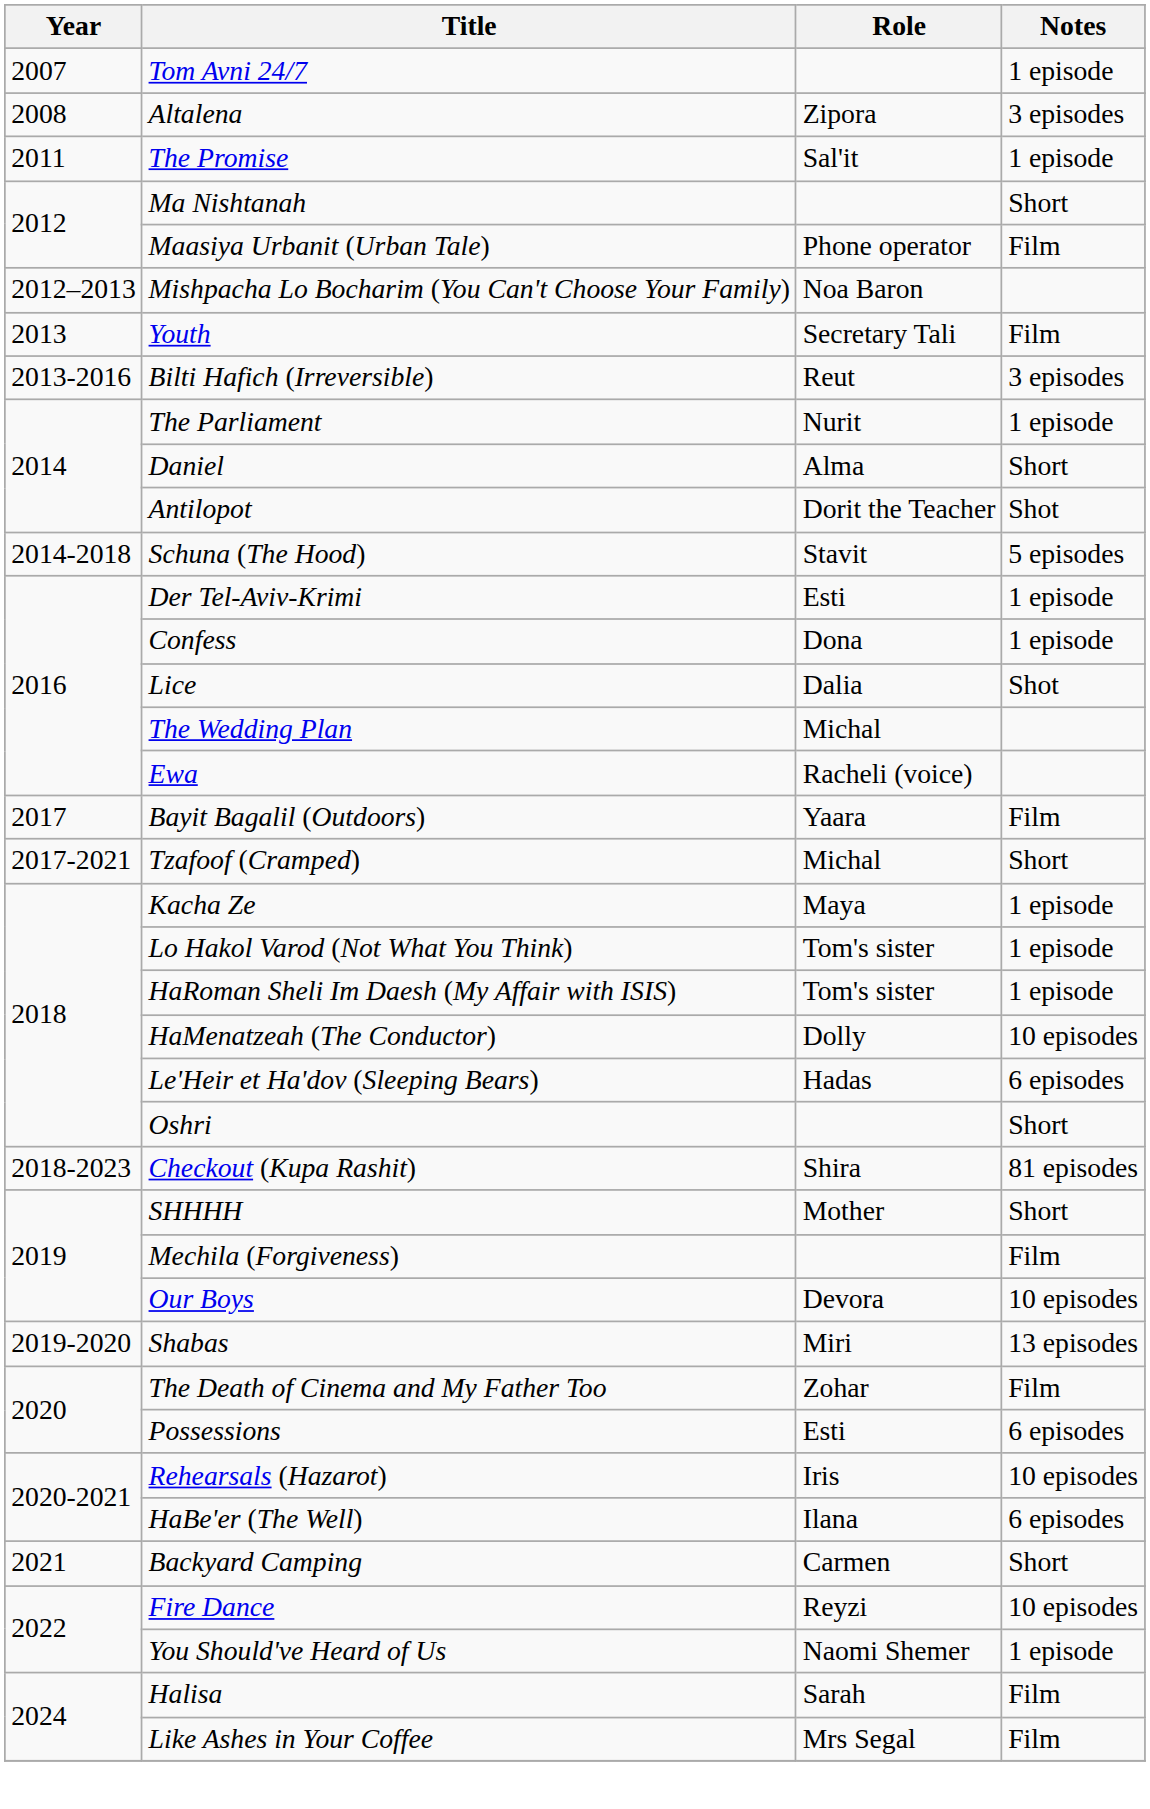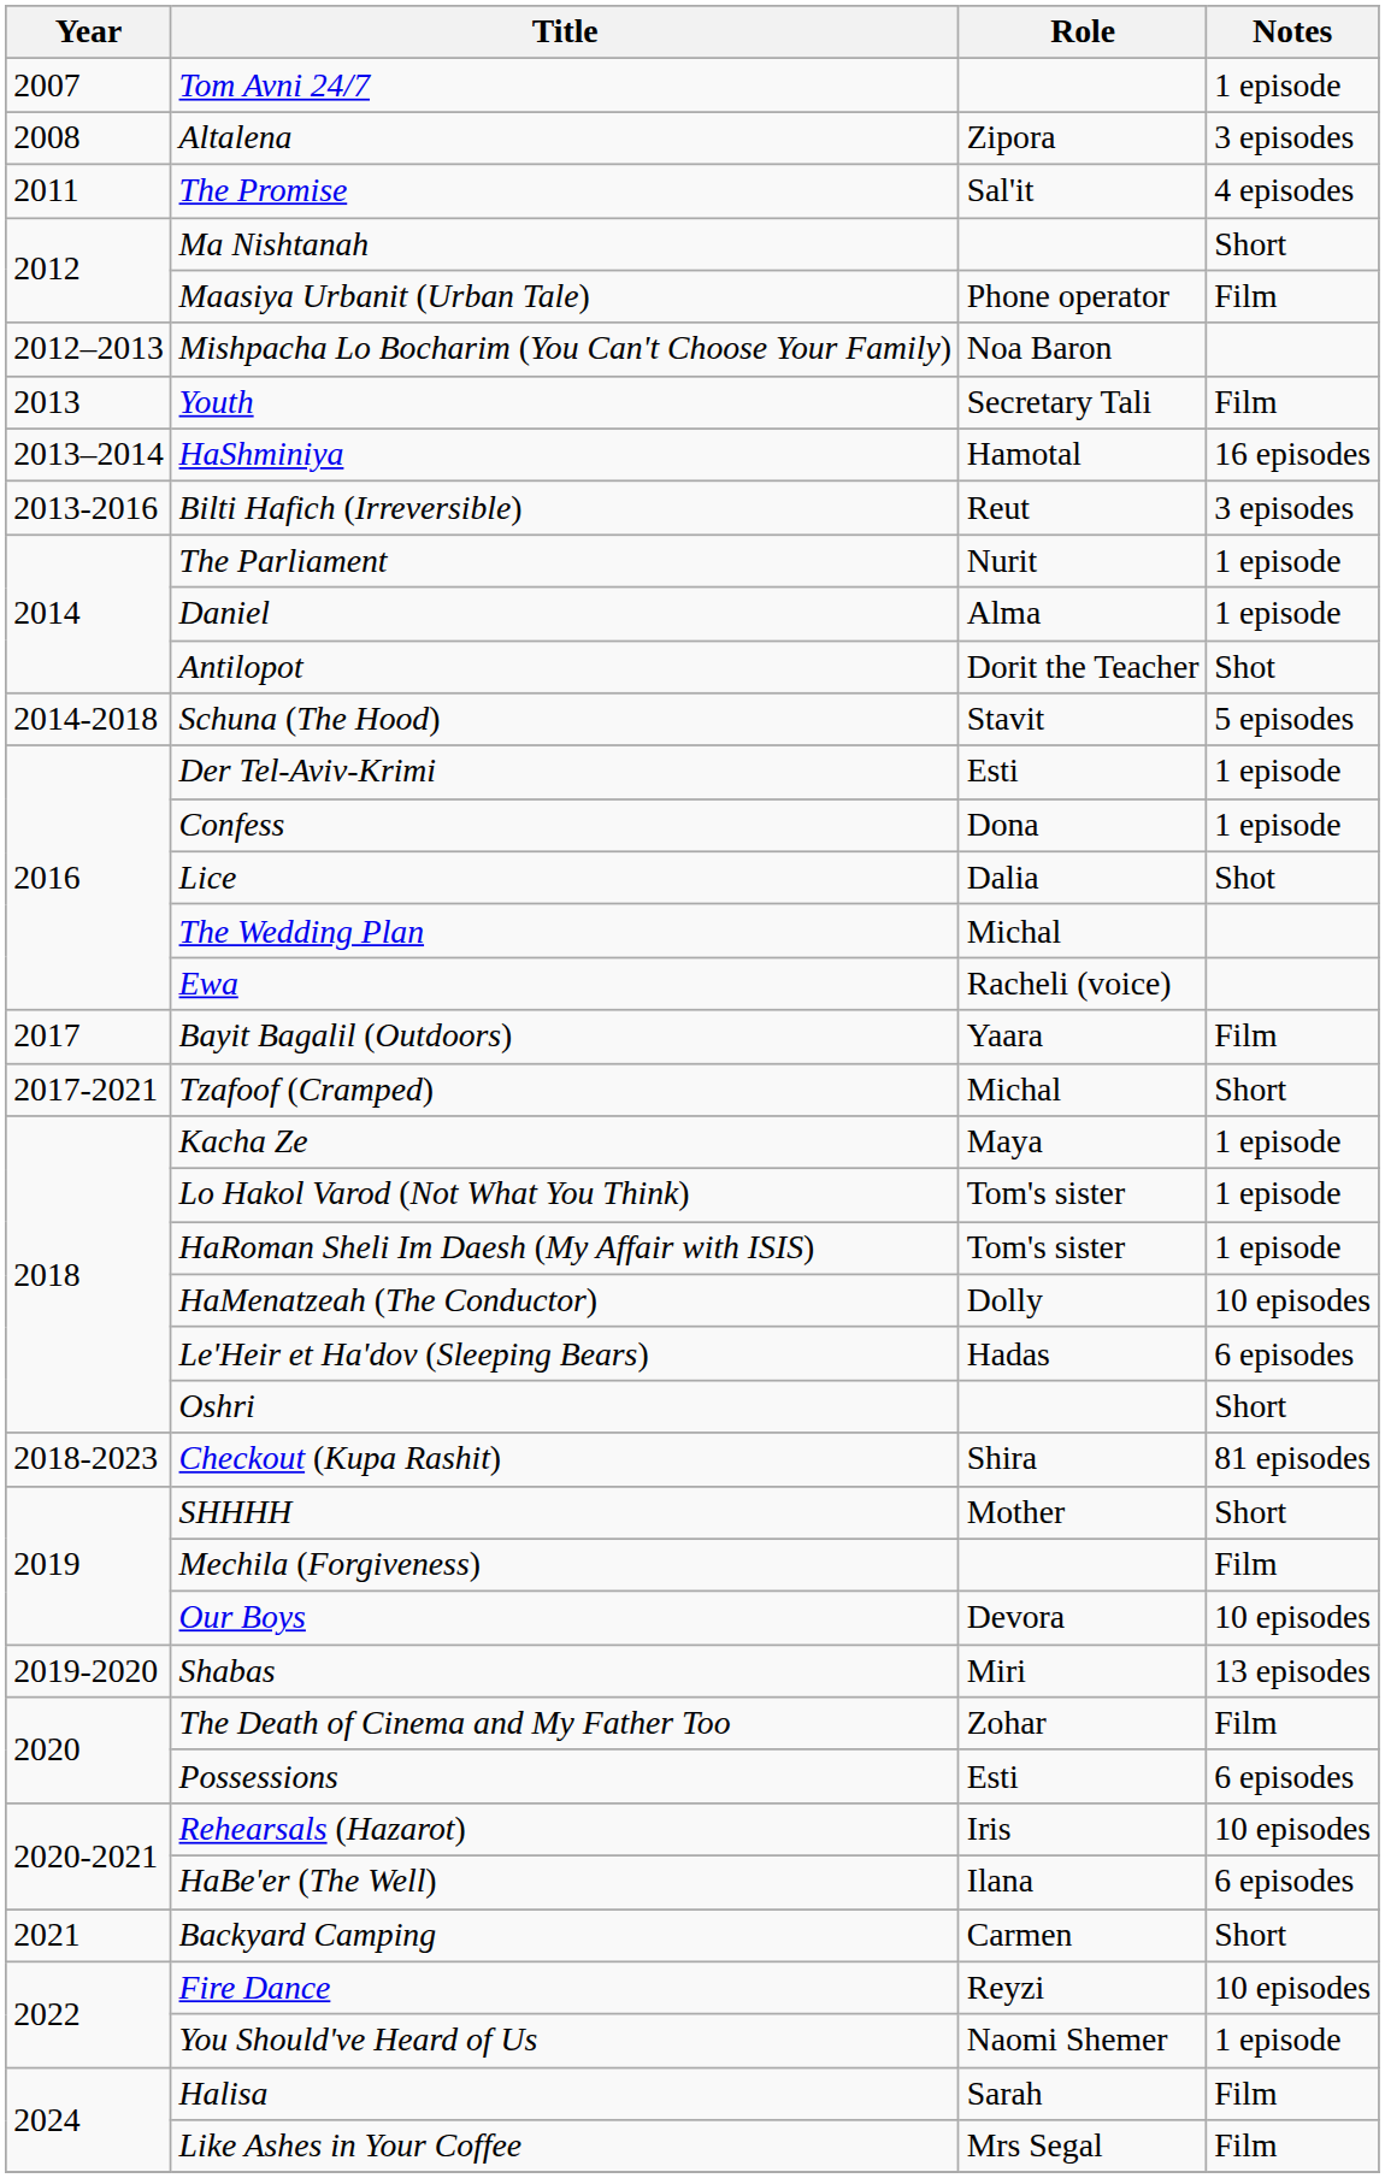 <table class="wikitable sortable">
 <tr>
 <th>Year</th>
 <th>Title</th>
 <th>Role</th>
 <th>Notes</th>
 </tr>
 <tr>
 <td>2007</td>
 <td><em><a href='#'>Tom Avni 24/7</a></em></td>
 <td></td>
 <td>1 episode</td>
 </tr>
 <tr>
 <td>2008</td>
 <td><em>Altalena</em></td>
 <td>Zipora</td>
 <td>3 episodes</td>
 </tr>
 <tr>
 <td>2011</td>
 <td><em><a href='#'>The Promise</a></em></td>
 <td>Sal'it</td>
-<td>1 episode</td>
+<td>4 episodes</td>
 </tr>
 <tr>
 <td rowspan=2>2012</td>
 <td><em>Ma Nishtanah</em></td>
 <td></td>
 <td>Short</td>
 </tr>
 <tr>
 <td><em>Maasiya Urbanit</em> (<em>Urban Tale</em>)</td>
 <td>Phone operator</td>
 <td>Film</td>
 </tr>
 <tr>
 <td>2012–2013</td>
 <td><em>Mishpacha Lo Bocharim</em> (<em>You Can't Choose Your Family</em>)</td>
 <td>Noa Baron</td>
 <td></td>
 </tr>
 <tr>
 <td>2013</td>
 <td><em><a href='#'>Youth</a></em></td>
 <td>Secretary Tali</td>
 <td>Film</td>
 </tr>
 <tr>
+<td>2013–2014</td>
+<td><em><a href='#'>HaShminiya</a></em></td>
+<td>Hamotal</td>
+<td>16 episodes</td>
+</tr>
+<tr>
 <td>2013-2016</td>
 <td><em>Bilti Hafich</em> (<em>Irreversible</em>)</td>
 <td>Reut</td>
 <td>3 episodes</td>
 </tr>
 <tr>
 <td rowspan=3>2014</td>
 <td><em>The Parliament</em></td>
 <td>Nurit</td>
 <td>1 episode</td>
 </tr>
 <tr>
 <td><em>Daniel</em></td>
 <td>Alma</td>
-<td>Short</td>
+<td>1 episode</td>
 </tr>
 <tr>
 <td><em>Antilopot</em></td>
 <td>Dorit the Teacher</td>
 <td>Shot</td>
 </tr>
 <tr>
 <td>2014-2018</td>
 <td><em>Schuna</em> (<em>The Hood</em>)</td>
 <td>Stavit</td>
 <td>5 episodes</td>
 </tr>
 <tr>
 <td rowspan=5>2016</td>
 <td><em>Der Tel-Aviv-Krimi</em></td>
 <td>Esti</td>
 <td>1 episode</td>
 </tr>
 <tr>
 <td><em>Confess</em></td>
 <td>Dona</td>
 <td>1 episode</td>
 </tr>
 <tr>
 <td><em>Lice</em></td>
 <td>Dalia</td>
 <td>Shot</td>
 </tr>
 <tr>
 <td><em><a href='#'>The Wedding Plan</a></em></td>
 <td>Michal</td>
 <td></td>
 </tr>
 <tr>
 <td><em><a href='#'>Ewa</a></em></td>
 <td>Racheli (voice)</td>
 <td></td>
 </tr>
 <tr>
 <td>2017</td>
 <td><em>Bayit Bagalil</em> (<em>Outdoors</em>)</td>
 <td>Yaara</td>
 <td>Film</td>
 </tr>
 <tr>
 <td>2017-2021</td>
 <td><em>Tzafoof</em> (<em>Cramped</em>)</td>
 <td>Michal</td>
 <td>Short</td>
 </tr>
 <tr>
 <td rowspan=6>2018</td>
 <td><em>Kacha Ze</em></td>
 <td>Maya</td>
 <td>1 episode</td>
 </tr>
 <tr>
 <td><em>Lo Hakol Varod</em> (<em>Not What You Think</em>)</td>
 <td>Tom's sister</td>
 <td>1 episode</td>
 </tr>
 <tr>
 <td><em>HaRoman Sheli Im Daesh</em> (<em>My Affair with ISIS</em>)</td>
 <td>Tom's sister</td>
 <td>1 episode</td>
 </tr>
 <tr>
 <td><em>HaMenatzeah</em> (<em>The Conductor</em>)</td>
 <td>Dolly</td>
 <td>10 episodes</td>
 </tr>
 <tr>
 <td><em>Le'Heir et Ha'dov</em> (<em>Sleeping Bears</em>)</td>
 <td>Hadas</td>
 <td>6 episodes</td>
 </tr>
 <tr>
 <td><em>Oshri</em></td>
 <td></td>
 <td>Short</td>
 </tr>
 <tr>
 <td>2018-2023</td>
 <td><em><a href='#'>Checkout</a></em> (<em>Kupa Rashit</em>)</td>
 <td>Shira</td>
 <td>81 episodes</td>
 </tr>
 <tr>
 <td rowspan=3>2019</td>
 <td><em>SHHHH</em></td>
 <td>Mother</td>
 <td>Short</td>
 </tr>
 <tr>
 <td><em>Mechila</em> (<em>Forgiveness</em>)</td>
 <td></td>
 <td>Film</td>
 </tr>
 <tr>
 <td><em><a href='#'>Our Boys</a></em></td>
 <td>Devora</td>
 <td>10 episodes</td>
 </tr>
 <tr>
 <td>2019-2020</td>
 <td><em>Shabas</em></td>
 <td>Miri</td>
 <td>13 episodes</td>
 </tr>
 <tr>
 <td rowspan=2>2020</td>
 <td><em>The Death of Cinema and My Father Too</em></td>
 <td>Zohar</td>
 <td>Film</td>
 </tr>
 <tr>
 <td><em>Possessions</em></td>
 <td>Esti</td>
 <td>6 episodes</td>
 </tr>
 <tr>
 <td rowspan=2>2020-2021</td>
 <td><em><a href='#'>Rehearsals</a></em> (<em>Hazarot</em>)</td>
 <td>Iris</td>
 <td>10 episodes</td>
 </tr>
 <tr>
 <td><em>HaBe'er</em> (<em>The Well</em>)</td>
 <td>Ilana</td>
 <td>6 episodes</td>
 </tr>
 <tr>
 <td>2021</td>
 <td><em>Backyard Camping</em></td>
 <td>Carmen</td>
 <td>Short</td>
 </tr>
 <tr>
 <td rowspan=2>2022</td>
 <td><em><a href='#'>Fire Dance</a></em></td>
 <td>Reyzi</td>
 <td>10 episodes</td>
 </tr>
 <tr>
 <td><em>You Should've Heard of Us</em></td>
 <td>Naomi Shemer</td>
 <td>1 episode</td>
 </tr>
 <tr>
 <td rowspan=2>2024</td>
 <td><em>Halisa</em></td>
 <td>Sarah</td>
 <td>Film</td>
 </tr>
 <tr>
 <td><em>Like Ashes in Your Coffee</em></td>
 <td>Mrs Segal</td>
 <td>Film</td>
 </tr>
 <tr>
 </tr>
 </table>
